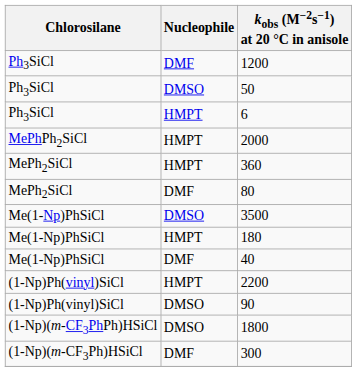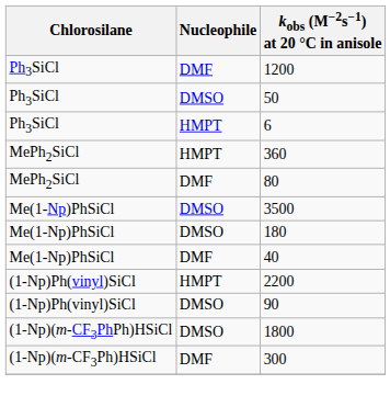 <table class="wikitable sortable" align=right>
 <tr>
 <th>Chlorosilane</th>
 <th>Nucleophile</th>
 <th><em>k</em><sub>obs</sub> (M<sup>−2</sup>s<sup>−1</sup>)<br>at 20 °C in anisole</th>
 </tr>
 <tr>
 <td><a href='#'>Ph</a><sub>3</sub>SiCl</td>
 <td><a href='#'>DMF</a></td>
 <td>1200</td>
 </tr>
 <tr>
 <td>Ph<sub>3</sub>SiCl</td>
 <td><a href='#'>DMSO</a></td>
 <td>50</td>
 </tr>
 <tr>
 <td>Ph<sub>3</sub>SiCl</td>
 <td><a href='#'>HMPT</a></td>
 <td>6</td>
 </tr>
 <tr>
-<td><a href='#'>MePh</a>Ph<sub>2</sub>SiCl</td>
-<td>HMPT</td>
-<td>2000</td>
-</tr>
-<tr>
 <td>MePh<sub>2</sub>SiCl</td>
 <td>HMPT</td>
 <td>360</td>
 </tr>
 <tr>
 <td>MePh<sub>2</sub>SiCl</td>
 <td>DMF</td>
 <td>80</td>
 </tr>
 <tr>
 <td>Me(1-<a href='#'>Np</a>)PhSiCl</td>
 <td><a href='#'>DMSO</a></td>
 <td>3500</td>
 </tr>
 <tr>
 <td>Me(1-Np)PhSiCl</td>
-<td>HMPT</td>
+<td>DMSO</td>
 <td>180</td>
 </tr>
 <tr>
 <td>Me(1-Np)PhSiCl</td>
 <td>DMF</td>
 <td>40</td>
 </tr>
 <tr>
 <td>(1-Np)Ph(<a href='#'>vinyl</a>)SiCl</td>
 <td>HMPT</td>
 <td>2200</td>
 </tr>
 <tr>
 <td>(1-Np)Ph(vinyl)SiCl</td>
 <td>DMSO</td>
 <td>90</td>
 </tr>
 <tr>
 <td>(1-Np)(<em>m</em>-<a href='#'>CF<sub>3</sub>Ph</a>Ph)HSiCl</td>
 <td>DMSO</td>
 <td>1800</td>
 </tr>
 <tr>
 <td>(1-Np)(<em>m</em>-CF<sub>3</sub>Ph)HSiCl</td>
 <td>DMF</td>
 <td>300</td>
 </tr>
 <tr>
 </tr>
 </table>
